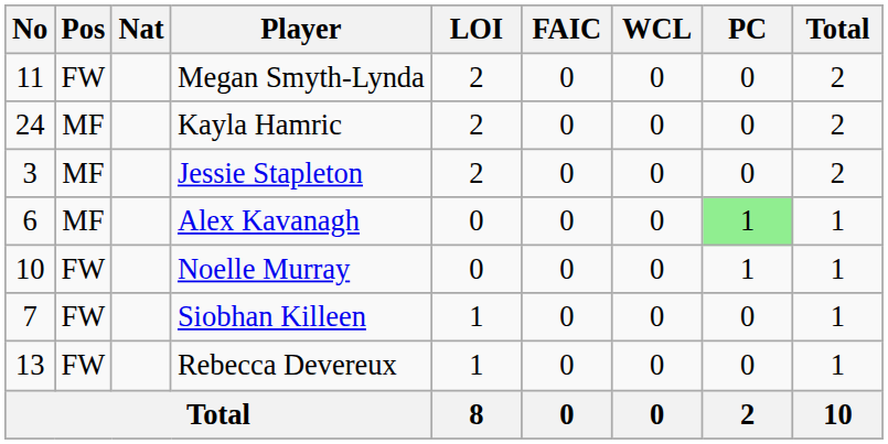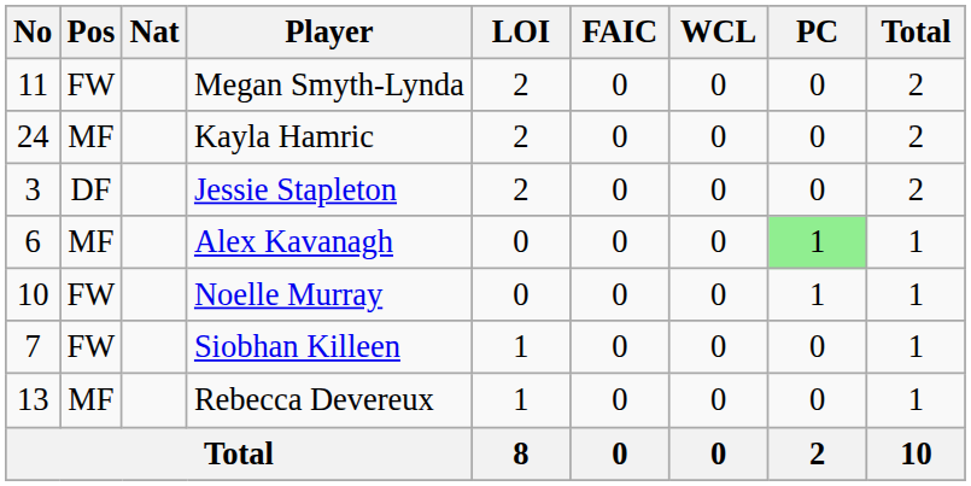 <table class="wikitable" style="text-align:center; border:1px #aaa solid; font-size:95%;">
 <tr>
 <th>No</th>
 <th>Pos</th>
 <th>Nat</th>
 <th>Player</th>
 <th style="width:40px">LOI</th>
 <th style="width:40px">FAIC</th>
 <th style="width:40px">WCL</th>
 <th style="width:40px">PC</th>
 <th style="width:40px">Total</th>
 </tr>
 <tr>
 <td>11</td>
 <td>FW</td>
 <td></td>
 <td style="text-align:left;">Megan Smyth-Lynda</td>
 <td>2</td>
 <td>0</td>
 <td>0</td>
 <td>0</td>
 <td>2</td>
 </tr>
 <tr>
 <td>24</td>
 <td>MF</td>
 <td></td>
 <td style="text-align:left;">Kayla Hamric</td>
 <td>2</td>
 <td>0</td>
 <td>0</td>
 <td>0</td>
 <td>2</td>
 </tr>
 <tr>
 <td>3</td>
-<td>MF</td>
+<td>DF</td>
 <td></td>
 <td style="text-align:left;"><a href='#'>Jessie Stapleton</a></td>
 <td>2</td>
 <td>0</td>
 <td>0</td>
 <td>0</td>
 <td>2</td>
 </tr>
 <tr>
 <td>6</td>
 <td>MF</td>
 <td></td>
 <td style="text-align:left;"><a href='#'>Alex Kavanagh</a></td>
 <td>0</td>
 <td>0</td>
 <td>0</td>
 <td style="background: lightgreen;">1</td>
 <td>1</td>
 </tr>
 <tr>
 <td>10</td>
 <td>FW</td>
 <td></td>
 <td style="text-align:left;"><a href='#'>Noelle Murray</a></td>
 <td>0</td>
 <td>0</td>
 <td>0</td>
 <td>1</td>
 <td>1</td>
 </tr>
 <tr>
 <td>7</td>
 <td>FW</td>
 <td></td>
 <td style="text-align:left;"><a href='#'>Siobhan Killeen</a></td>
 <td>1</td>
 <td>0</td>
 <td>0</td>
 <td>0</td>
 <td>1</td>
 </tr>
 <tr>
 <td>13</td>
-<td>FW</td>
+<td>MF</td>
 <td></td>
 <td style="text-align:left;">Rebecca Devereux</td>
 <td>1</td>
 <td>0</td>
 <td>0</td>
 <td>0</td>
 <td>1</td>
 </tr>
 <tr>
 <th colspan="4">Total</th>
 <th>8</th>
 <th>0</th>
 <th>0</th>
 <th>2</th>
 <th>10</th>
 </tr>
 </table>
